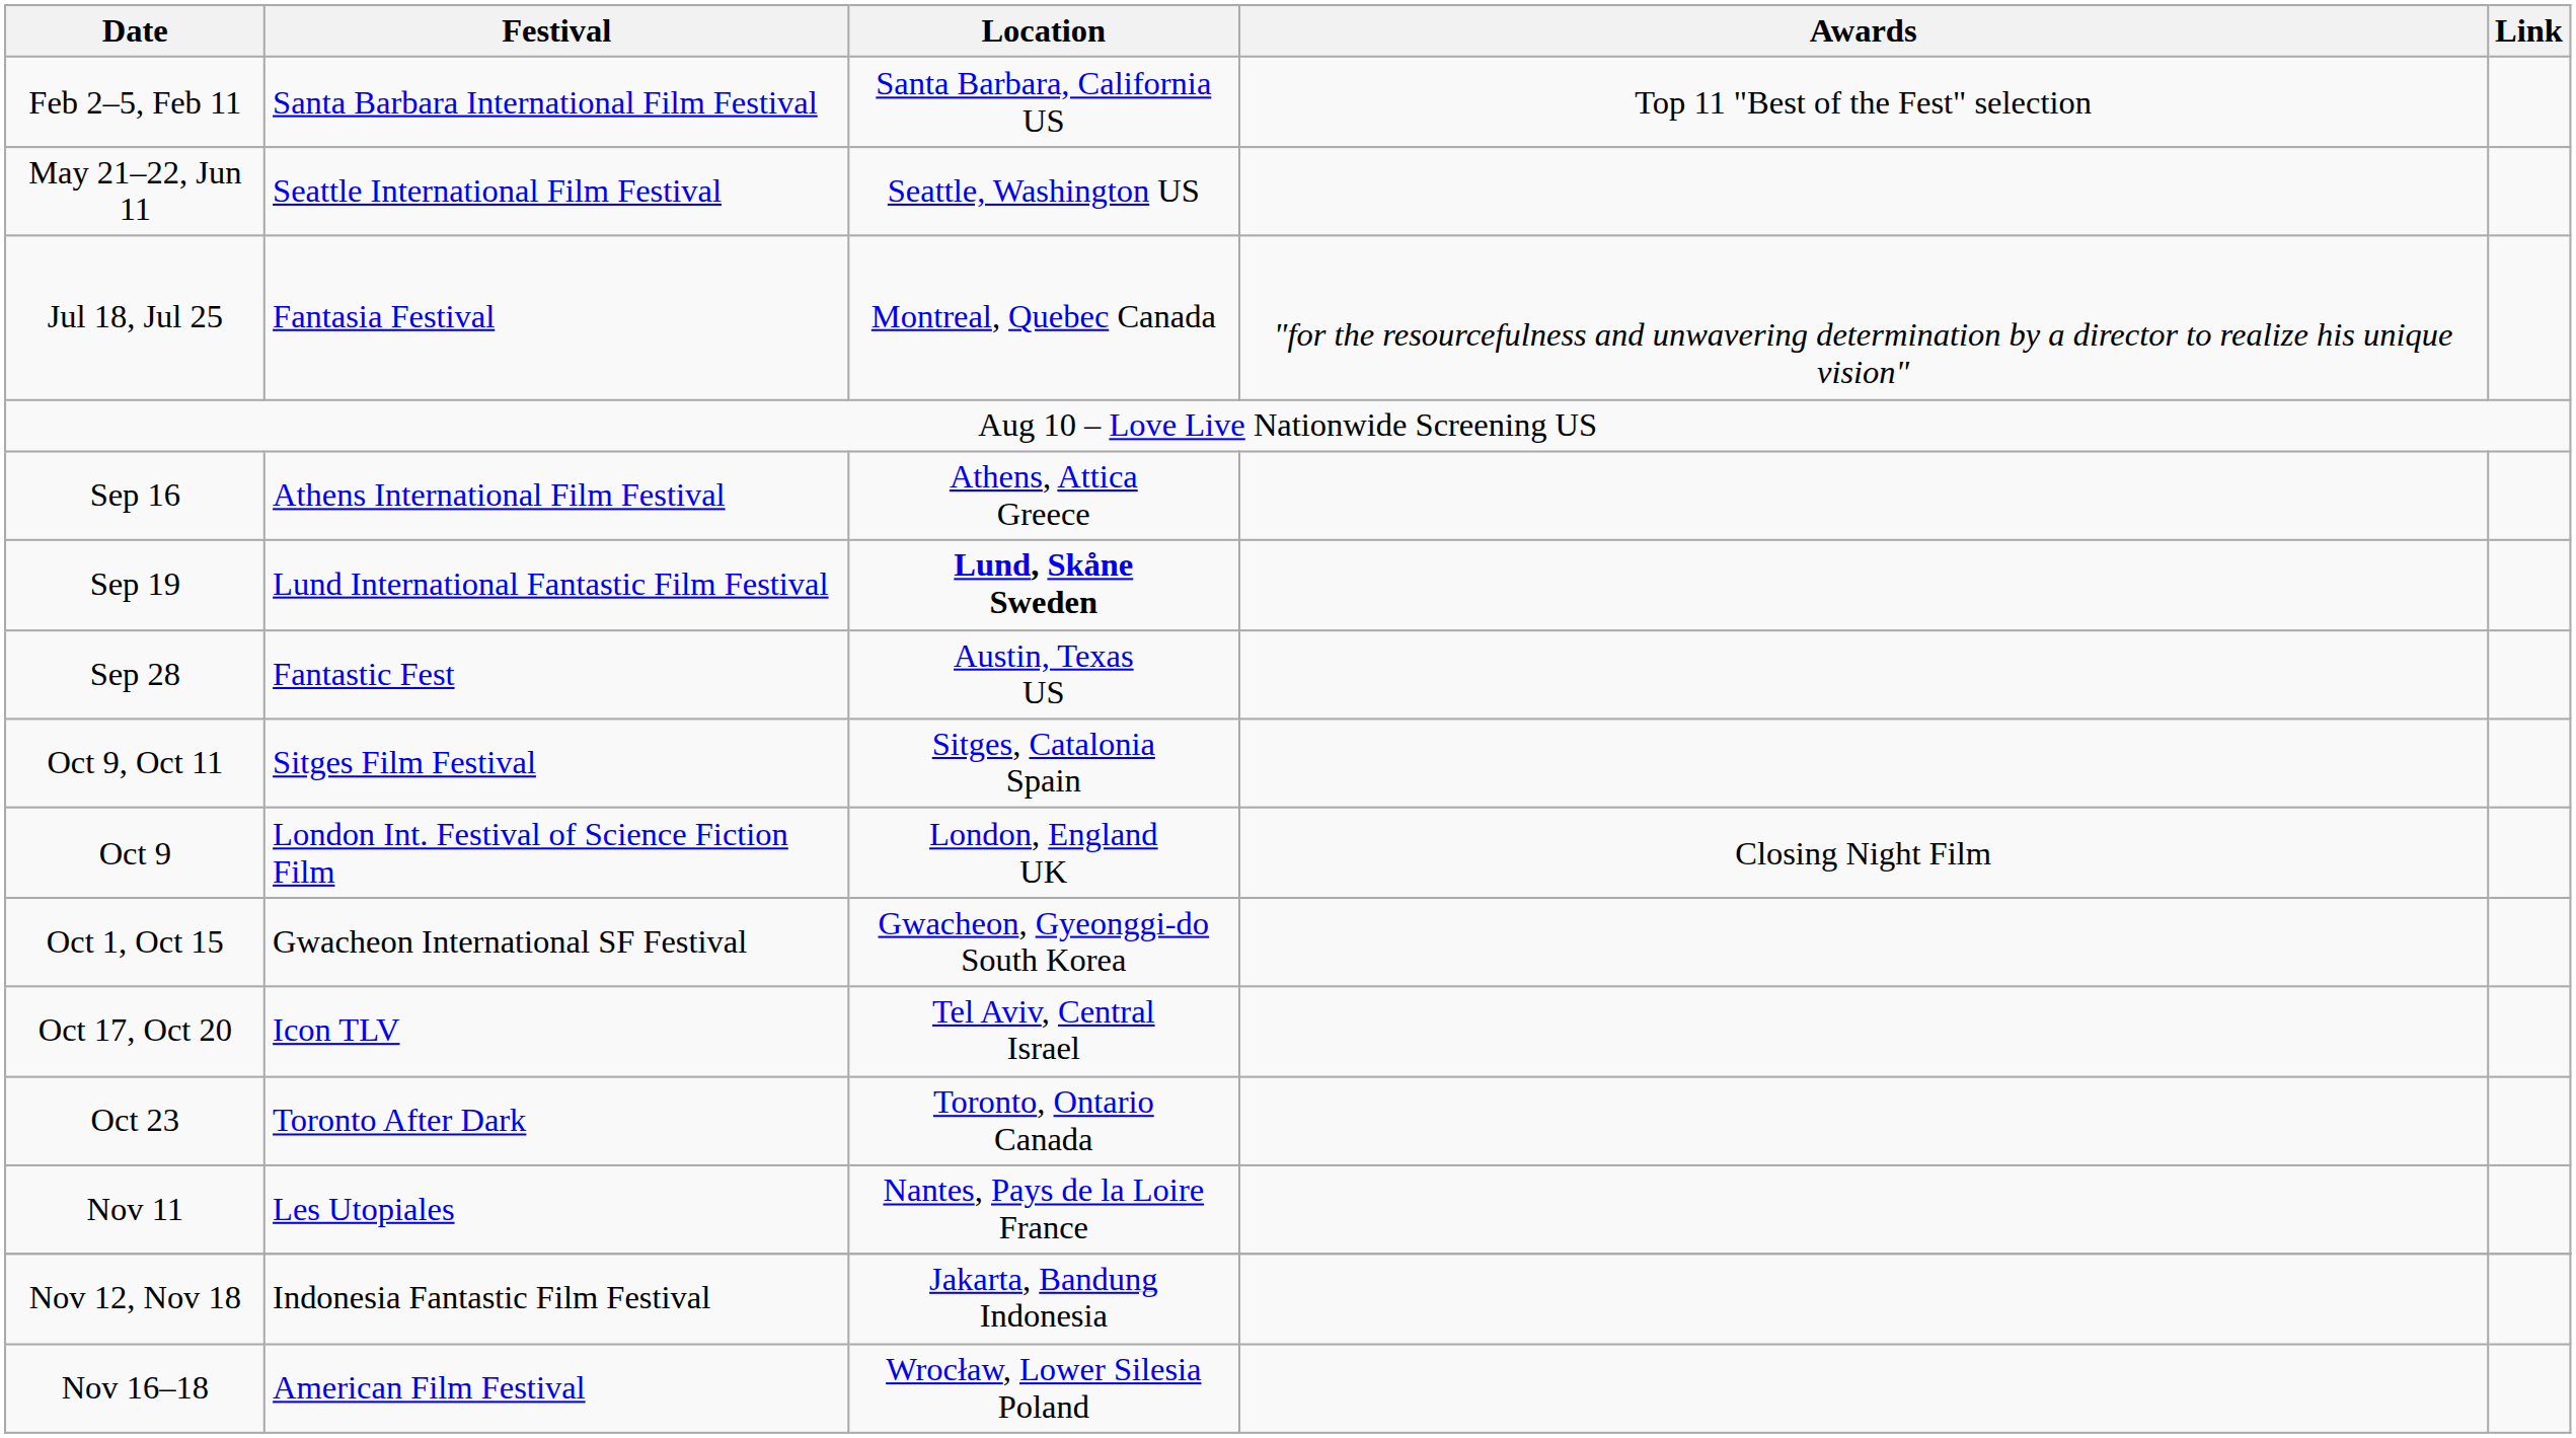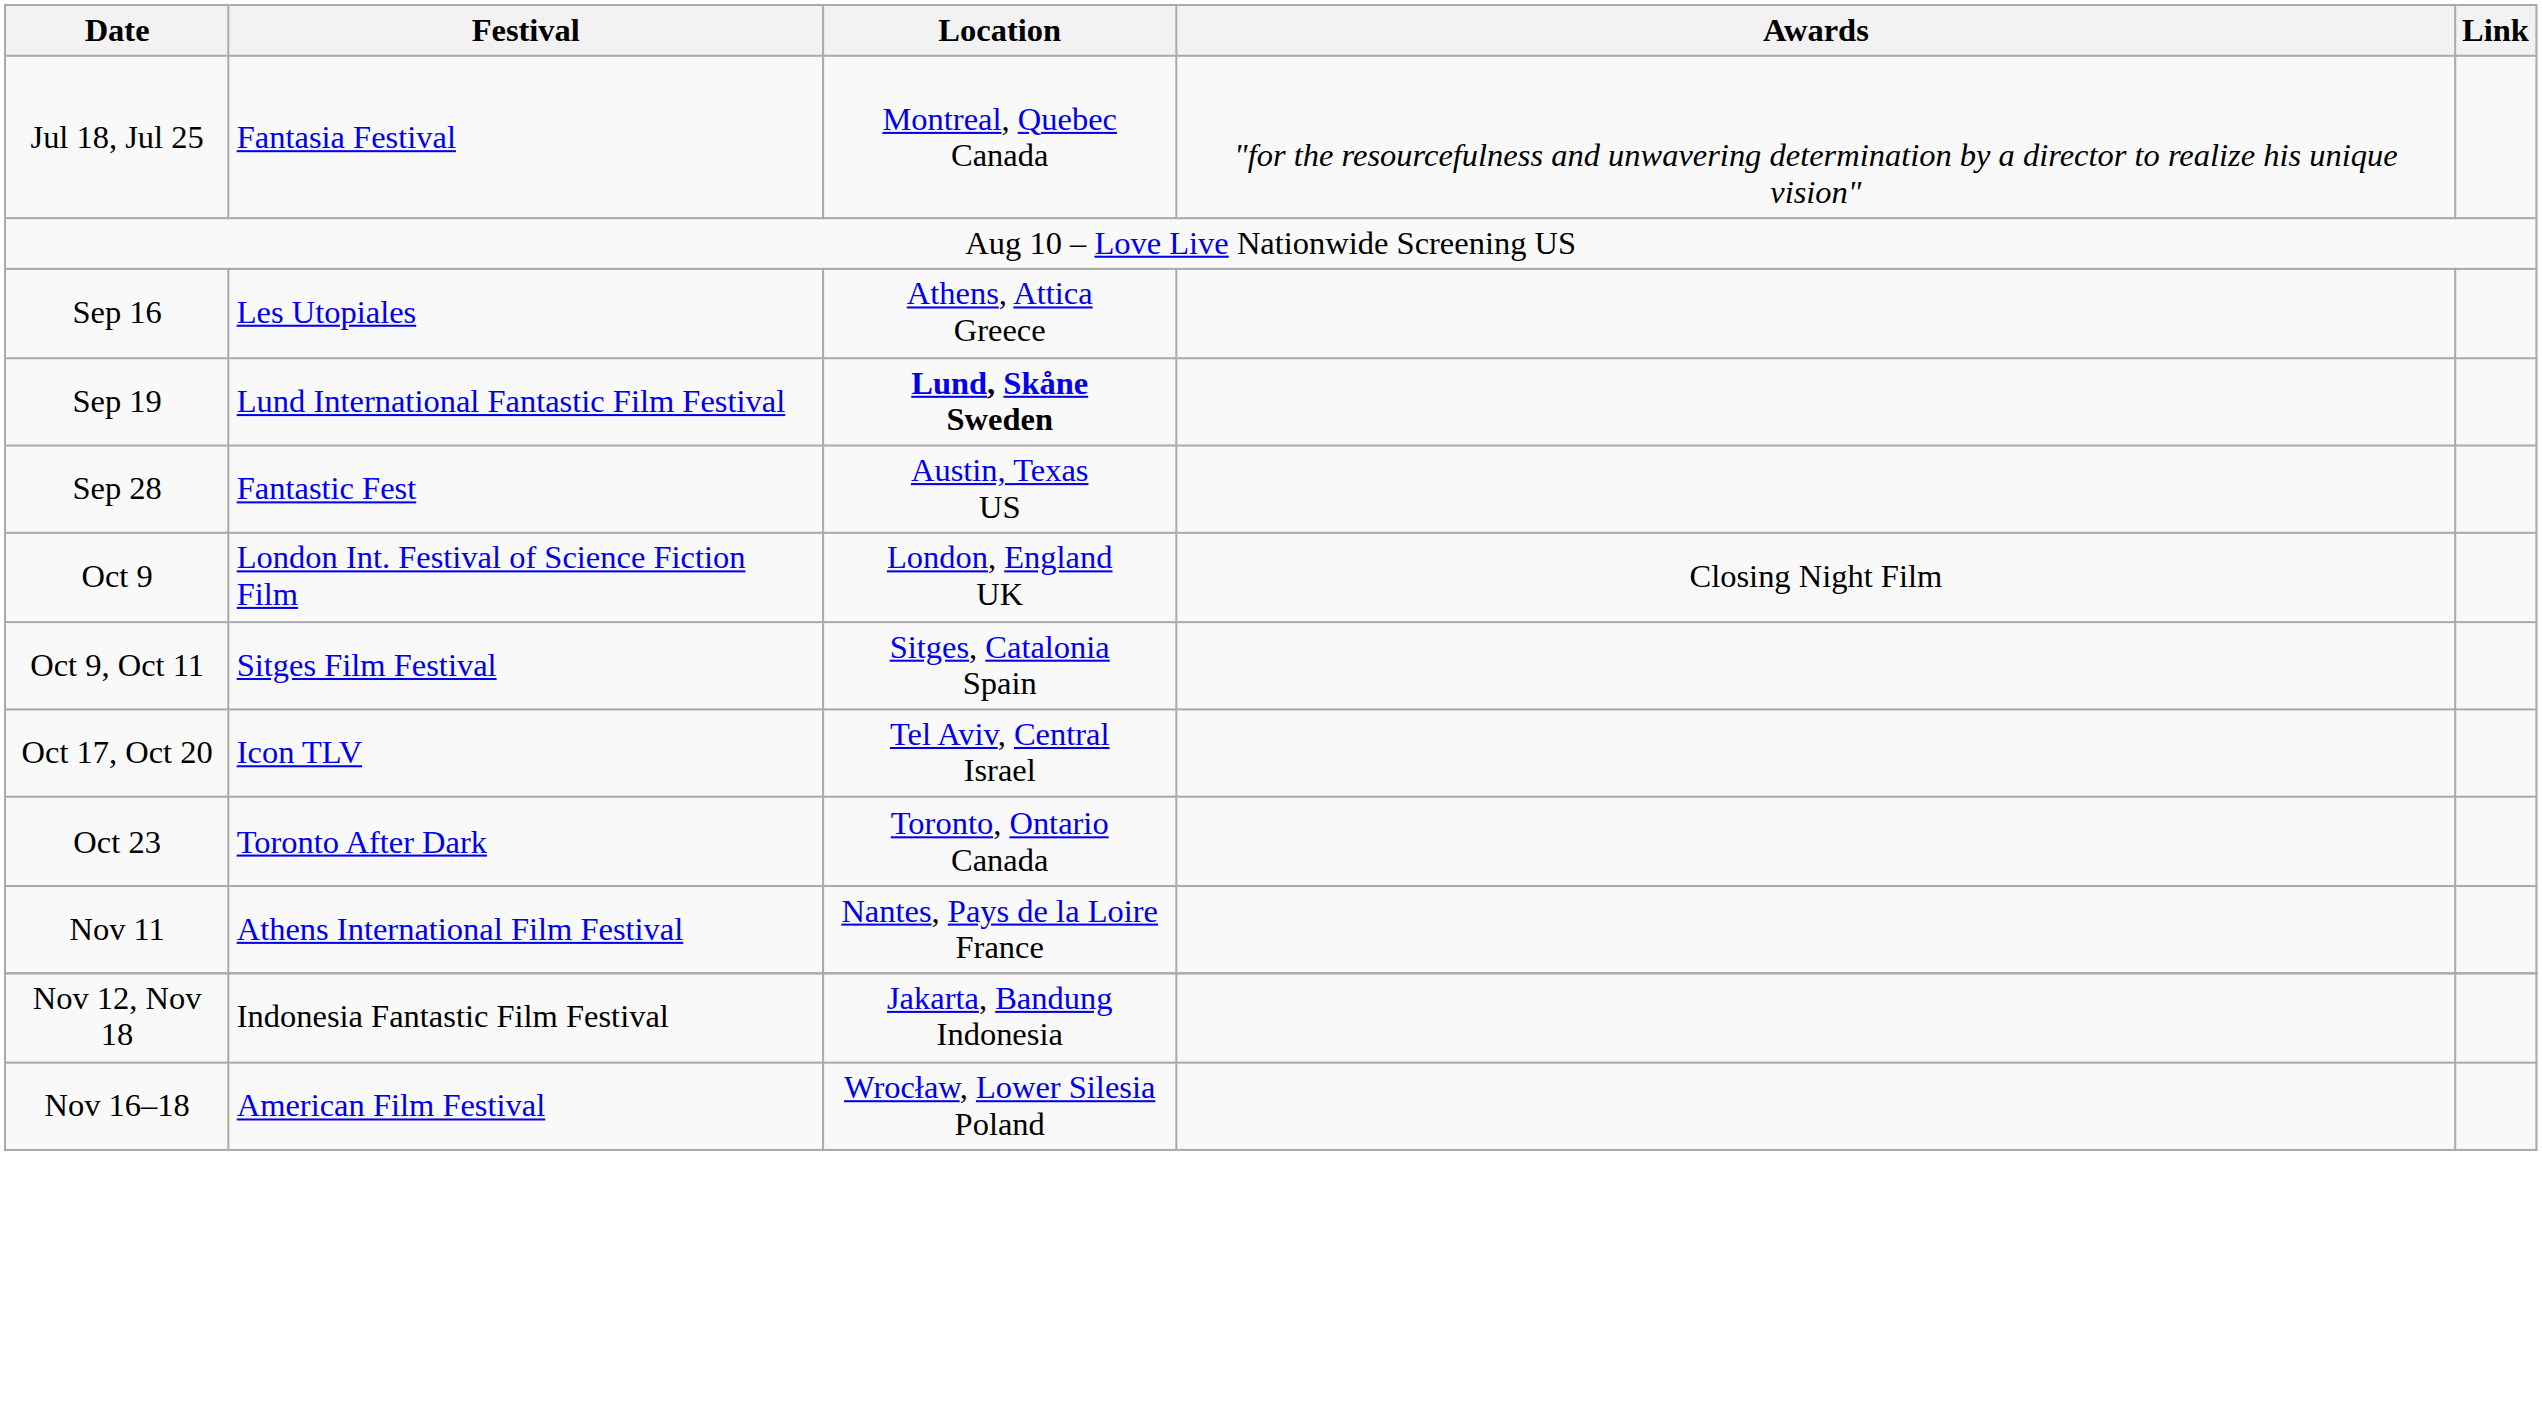 <table class="wikitable">
 <tr>
 <th>Date</th>
 <th>Festival</th>
 <th>Location</th>
 <th>Awards</th>
 <th>Link</th>
-</tr>
-<tr align="center">
-<td align="center">Feb 2–5, Feb 11</td>
-<td align="left"><a href='#'>Santa Barbara International Film Festival</a></td>
-<td><a href='#'>Santa Barbara, California</a> US</td>
-<td>Top 11 "Best of the Fest" selection</td>
-<td></td>
-</tr>
-<tr align="center">
-<td align="center">May 21–22, Jun 11</td>
-<td align="left"><a href='#'>Seattle International Film Festival</a></td>
-<td><a href='#'>Seattle, Washington</a> US</td>
-<td></td>
-<td></td>
 </tr>
 <tr align="center">
 <td align="center">Jul 18, Jul 25</td>
 <td align="left"><a href='#'>Fantasia Festival</a></td>
 <td><a href='#'>Montreal</a>, <a href='#'>Quebec</a> Canada</td>
 <td><br><br><em>"for the resourcefulness and unwavering determination by a director to realize his unique vision"</em></td>
 <td> </td>
 </tr>
 <tr align="center">
 <td colspan="5" style="text-align: center;">Aug 10 – <a href='#'>Love Live</a> Nationwide Screening US</td>
 </tr>
 <tr align="center">
 <td align="center">Sep 16</td>
-<td align="left"><a href='#'>Athens International Film Festival</a></td>
+<td align="left"><a href='#'>Les Utopiales</a></td>
 <td><a href='#'>Athens</a>, <a href='#'>Attica</a><br>Greece</td>
 <td></td>
 <td></td>
 </tr>
 <tr align="center">
 <td align="center">Sep 19</td>
 <td align="left"><a href='#'>Lund International Fantastic Film Festival</a></td>
 <td><strong><a href='#'>Lund</a>, <a href='#'>Skåne</a><br>Sweden</strong></td>
 <td></td>
 <td></td>
 </tr>
 <tr align="center">
 <td align="center">Sep 28</td>
 <td align="left"><a href='#'>Fantastic Fest</a></td>
 <td><a href='#'>Austin, Texas</a><br>US</td>
 <td></td>
 <td> </td>
 </tr>
 <tr align="center">
-<td align="center">Oct 9, Oct 11</td>
-<td align="left"><a href='#'>Sitges Film Festival</a></td>
-<td><a href='#'>Sitges</a>, <a href='#'>Catalonia</a><br>Spain</td>
-<td></td>
-<td></td>
-</tr>
-<tr align="center">
 <td align="center">Oct 9</td>
 <td align="left"><a href='#'>London Int. Festival of Science Fiction Film</a></td>
 <td><a href='#'>London</a>, <a href='#'>England</a><br>UK</td>
 <td>Closing Night Film</td>
 <td> </td>
 </tr>
 <tr align="center">
-<td align="center">Oct 1, Oct 15</td>
-<td align="left">Gwacheon International SF Festival</td>
-<td><a href='#'>Gwacheon</a>, <a href='#'>Gyeonggi-do</a><br>South Korea</td>
+<td align="center">Oct 9, Oct 11</td>
+<td align="left"><a href='#'>Sitges Film Festival</a></td>
+<td><a href='#'>Sitges</a>, <a href='#'>Catalonia</a><br>Spain</td>
 <td></td>
 <td></td>
 </tr>
 <tr align="center">
 <td align="center">Oct 17, Oct 20</td>
 <td align="left"><a href='#'>Icon TLV</a></td>
 <td><a href='#'>Tel Aviv</a>, <a href='#'>Central</a><br>Israel</td>
 <td></td>
 <td></td>
 </tr>
 <tr align="center">
 <td align="center">Oct 23</td>
 <td align="left"><a href='#'>Toronto After Dark</a></td>
 <td><a href='#'>Toronto</a>, <a href='#'>Ontario</a><br>Canada</td>
 <td><br></td>
 <td></td>
 </tr>
 <tr align="center">
 <td align="center">Nov 11</td>
-<td align="left"><a href='#'>Les Utopiales</a></td>
+<td align="left"><a href='#'>Athens International Film Festival</a></td>
 <td><a href='#'>Nantes</a>, <a href='#'>Pays de la Loire</a><br>France</td>
 <td></td>
 <td></td>
 </tr>
 <tr align="center">
 </tr>
 <tr align="center">
 <td align="center">Nov 12, Nov 18</td>
 <td align="left">Indonesia Fantastic Film Festival</td>
 <td><a href='#'>Jakarta</a>, <a href='#'>Bandung</a><br>Indonesia</td>
 <td></td>
 <td></td>
 </tr>
 <tr align="center">
 <td align="center">Nov 16–18</td>
 <td align="left"><a href='#'>American Film Festival</a></td>
 <td><a href='#'>Wrocław</a>, <a href='#'>Lower Silesia</a><br>Poland</td>
 <td></td>
 <td></td>
 </tr>
 </table>
